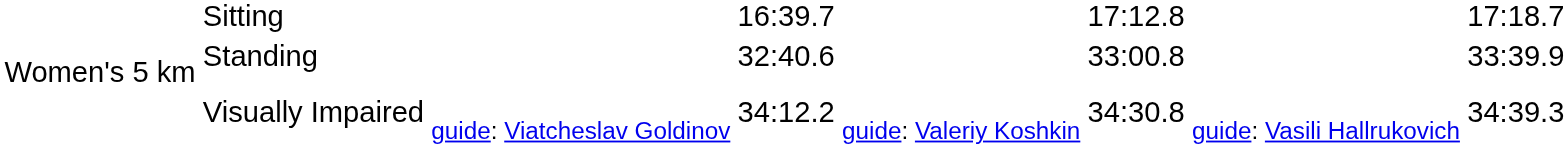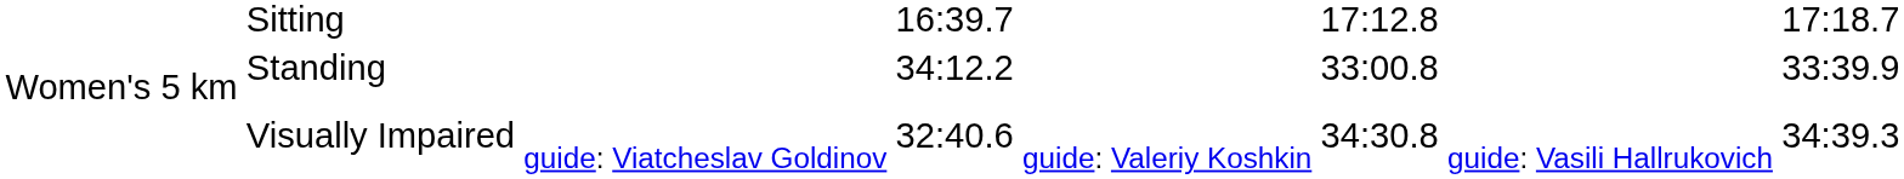 <table>
 <tr>
 <td rowspan="3">Women's 5 km</td>
 <td>Sitting</td>
 <td></td>
 <td>16:39.7</td>
 <td></td>
 <td>17:12.8</td>
 <td></td>
 <td>17:18.7</td>
 </tr>
 <tr>
 <td>Standing</td>
 <td></td>
-<td>32:40.6</td>
+<td>34:12.2</td>
 <td></td>
 <td>33:00.8</td>
 <td></td>
 <td>33:39.9</td>
 </tr>
 <tr>
 <td>Visually Impaired</td>
 <td><br><small><a href='#'>guide</a>: <a href='#'>Viatcheslav Goldinov</a></small></td>
-<td>34:12.2</td>
+<td>32:40.6</td>
 <td><br><small><a href='#'>guide</a>: <a href='#'>Valeriy Koshkin</a></small></td>
 <td>34:30.8</td>
 <td><br><small><a href='#'>guide</a>: <a href='#'>Vasili Hallrukovich</a></small></td>
 <td>34:39.3</td>
 </tr>
 </table>
